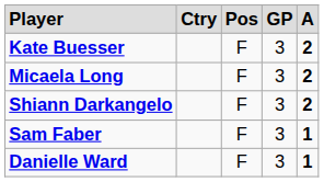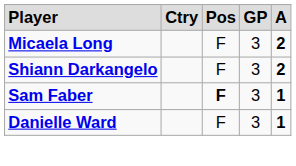 <table class="wikitable">
 <tr align="center" style="font-weight:bold; background-color:#dddddd;" |>
 <td align="left">Player</td>
 <td>Ctry</td>
 <td>Pos</td>
 <td>GP</td>
 <td>A</td>
-</tr>
-<tr align="center">
-<td align="left"><strong><a href='#'>Kate Buesser</a></strong></td>
-<td></td>
-<td>F</td>
-<td>3</td>
-<td><strong>2</strong></td>
 </tr>
 <tr align="center">
 <td align="left"><strong><a href='#'>Micaela Long</a></strong></td>
 <td></td>
 <td>F</td>
 <td>3</td>
 <td><strong>2</strong></td>
 </tr>
 <tr align="center">
 <td align="left"><strong><a href='#'>Shiann Darkangelo</a></strong></td>
 <td></td>
 <td>F</td>
 <td>3</td>
 <td><strong>2</strong></td>
 </tr>
 <tr align="center">
 <td align="left"><strong><a href='#'>Sam Faber</a></strong></td>
 <td></td>
-<td>F</td>
+<td><strong>F</strong></td>
 <td>3</td>
 <td><strong>1</strong></td>
 </tr>
 <tr align="center">
 <td align="left"><strong><a href='#'>Danielle Ward</a></strong></td>
 <td></td>
 <td>F</td>
 <td>3</td>
 <td><strong>1</strong></td>
 </tr>
 </table>
